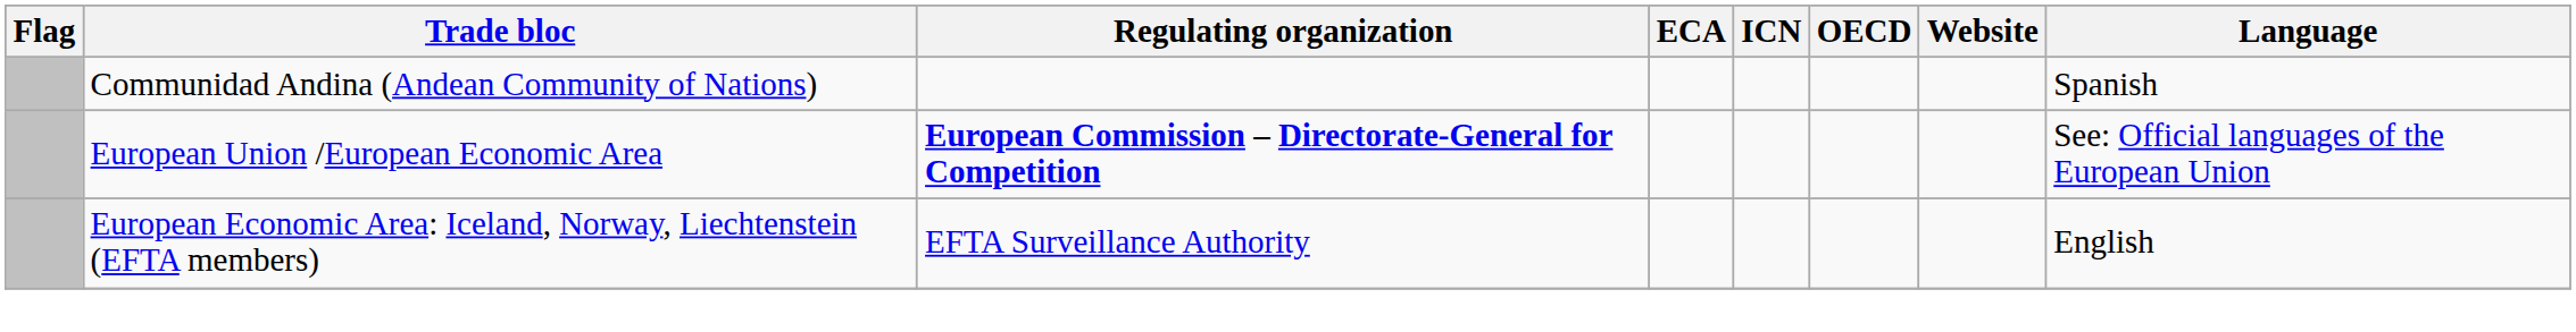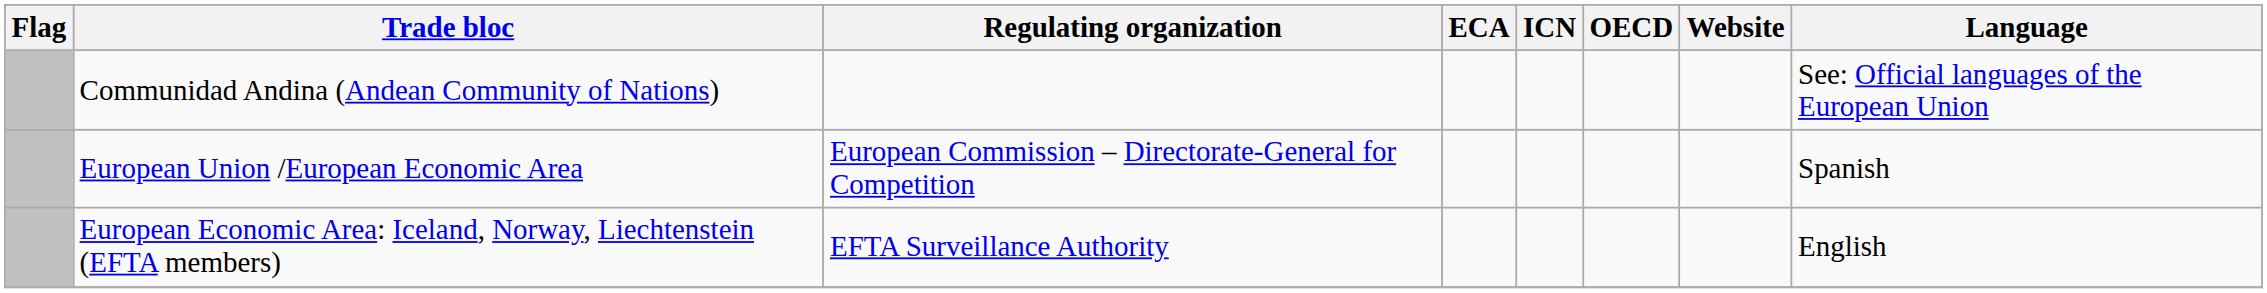 <table class="wikitable">
 <tr>
 <th>Flag</th>
 <th><a href='#'>Trade bloc</a></th>
 <th>Regulating organization</th>
 <th>ECA</th>
 <th>ICN</th>
 <th>OECD</th>
 <th>Website</th>
 <th>Language</th>
 </tr>
 <tr>
 <td style="background:silver"></td>
 <td>Communidad Andina (<a href='#'>Andean Community of Nations</a>)</td>
 <td></td>
 <td></td>
 <td></td>
 <td></td>
 <td></td>
-<td>Spanish</td>
+<td>See: <a href='#'>Official languages of the European Union</a></td>
 </tr>
 <tr>
 <td style="background:silver"></td>
 <td><a href='#'>European Union</a>  /<a href='#'>European Economic Area</a></td>
-<td><strong><a href='#'>European Commission</a> – <a href='#'>Directorate-General for Competition</a></strong></td>
+<td><a href='#'>European Commission</a> – <a href='#'>Directorate-General for Competition</a></td>
 <td></td>
 <td></td>
 <td></td>
 <td></td>
-<td>See: <a href='#'>Official languages of the European Union</a></td>
+<td>Spanish</td>
 </tr>
 <tr>
 <td style="background:silver"></td>
 <td><a href='#'>European Economic Area</a>: <a href='#'>Iceland</a>, <a href='#'>Norway</a>, <a href='#'>Liechtenstein</a> (<a href='#'>EFTA</a> members)</td>
 <td><a href='#'>EFTA Surveillance Authority</a></td>
 <td></td>
 <td></td>
 <td></td>
 <td></td>
 <td>English</td>
 </tr>
 <tr>
 </tr>
 </table>
